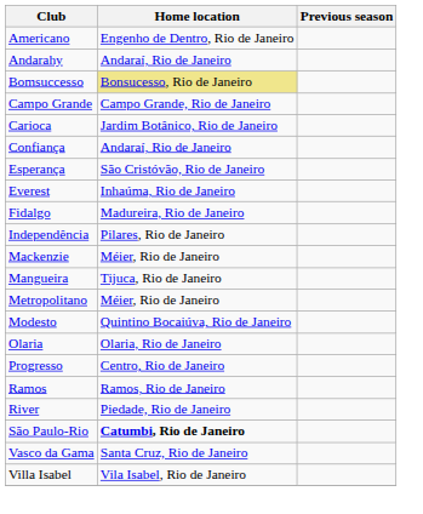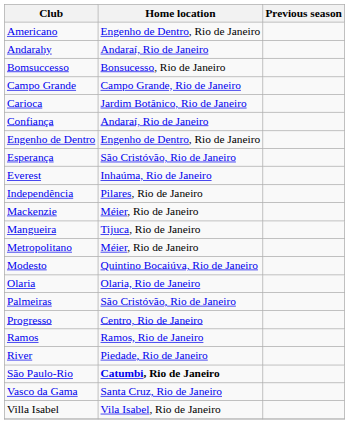 <table class="wikitable sortable">
 <tr>
 <th>Club</th>
 <th>Home location</th>
 <th>Previous season</th>
 </tr>
 <tr>
 <td><a href='#'>Americano</a></td>
 <td><a href='#'>Engenho de Dentro</a>, Rio de Janeiro</td>
 <td></td>
 </tr>
 <tr>
 <td><a href='#'>Andarahy</a></td>
 <td><a href='#'>Andaraí, Rio de Janeiro</a></td>
 <td></td>
 </tr>
 <tr>
 <td><a href='#'>Bomsuccesso</a></td>
-<td style="background: khaki;"><a href='#'>Bonsucesso</a>, Rio de Janeiro</td>
+<td><a href='#'>Bonsucesso</a>, Rio de Janeiro</td>
 <td></td>
 </tr>
 <tr>
 <td><a href='#'>Campo Grande</a></td>
 <td><a href='#'>Campo Grande, Rio de Janeiro</a></td>
 <td></td>
 </tr>
 <tr>
 <td><a href='#'>Carioca</a></td>
 <td><a href='#'>Jardim Botânico, Rio de Janeiro</a></td>
 <td></td>
 </tr>
 <tr>
 <td><a href='#'>Confiança</a></td>
 <td><a href='#'>Andaraí, Rio de Janeiro</a></td>
 <td></td>
 </tr>
 <tr>
+<td><a href='#'>Engenho de Dentro</a></td>
+<td><a href='#'>Engenho de Dentro</a>, Rio de Janeiro</td>
+<td></td>
+</tr>
+<tr>
 <td><a href='#'>Esperança</a></td>
 <td><a href='#'>São Cristóvão, Rio de Janeiro</a></td>
 <td></td>
 </tr>
 <tr>
 <td><a href='#'>Everest</a></td>
 <td><a href='#'>Inhaúma, Rio de Janeiro</a></td>
-<td></td>
-</tr>
-<tr>
-<td><a href='#'>Fidalgo</a></td>
-<td><a href='#'>Madureira, Rio de Janeiro</a></td>
 <td></td>
 </tr>
 <tr>
 <td><a href='#'>Independência</a></td>
 <td><a href='#'>Pilares</a>, Rio de Janeiro</td>
 <td></td>
 </tr>
 <tr>
 <td><a href='#'>Mackenzie</a></td>
 <td><a href='#'>Méier</a>, Rio de Janeiro</td>
 <td></td>
 </tr>
 <tr>
 <td><a href='#'>Mangueira</a></td>
 <td><a href='#'>Tijuca</a>, Rio de Janeiro</td>
 <td></td>
 </tr>
 <tr>
 <td><a href='#'>Metropolitano</a></td>
 <td><a href='#'>Méier</a>, Rio de Janeiro</td>
 <td></td>
 </tr>
 <tr>
 <td><a href='#'>Modesto</a></td>
 <td><a href='#'>Quintino Bocaiúva, Rio de Janeiro</a></td>
 <td></td>
 </tr>
 <tr>
 <td><a href='#'>Olaria</a></td>
 <td><a href='#'>Olaria, Rio de Janeiro</a></td>
+<td></td>
+</tr>
+<tr>
+<td><a href='#'>Palmeiras</a></td>
+<td><a href='#'>São Cristóvão, Rio de Janeiro</a></td>
 <td></td>
 </tr>
 <tr>
 <td><a href='#'>Progresso</a></td>
 <td><a href='#'>Centro, Rio de Janeiro</a></td>
 <td></td>
 </tr>
 <tr>
 <td><a href='#'>Ramos</a></td>
 <td><a href='#'>Ramos, Rio de Janeiro</a></td>
 <td></td>
 </tr>
 <tr>
 <td><a href='#'>River</a></td>
 <td><a href='#'>Piedade, Rio de Janeiro</a></td>
 <td></td>
 </tr>
 <tr>
 <td><a href='#'>São Paulo-Rio</a></td>
 <td><strong><a href='#'>Catumbi</a>, Rio de Janeiro</strong></td>
 <td></td>
 </tr>
 <tr>
 <td><a href='#'>Vasco da Gama</a></td>
 <td><a href='#'>Santa Cruz, Rio de Janeiro</a></td>
 <td></td>
 </tr>
 <tr>
 <td>Villa Isabel</td>
 <td><a href='#'>Vila Isabel</a>, Rio de Janeiro</td>
 <td></td>
 </tr>
 <tr>
 </tr>
 </table>
